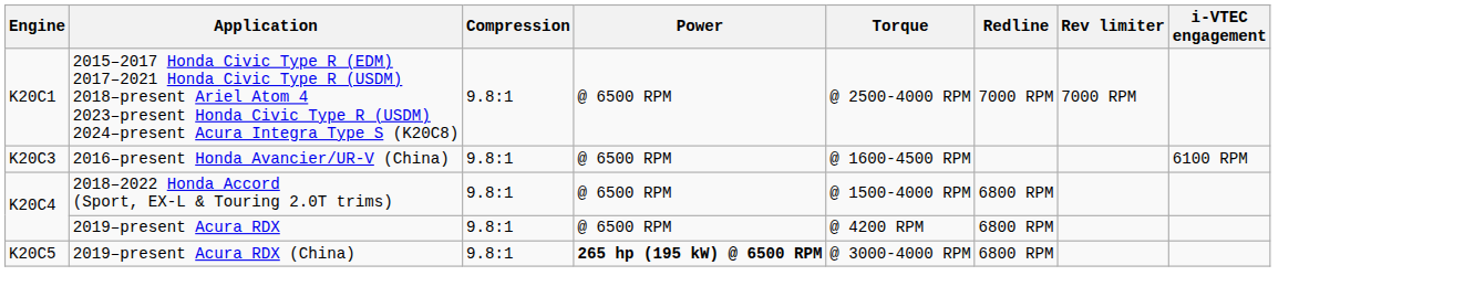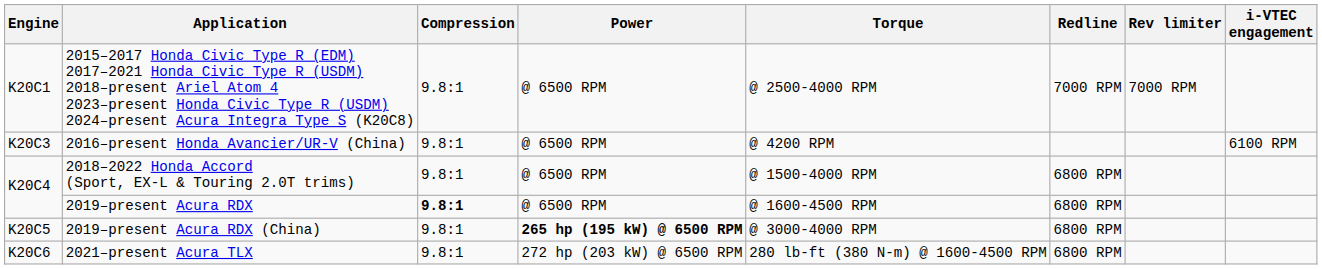 <table class="wikitable">
 <tr>
 <th>Engine</th>
 <th>Application</th>
 <th>Compression</th>
 <th>Power</th>
 <th>Torque</th>
 <th>Redline</th>
 <th>Rev limiter</th>
 <th>i-VTEC<br>engagement</th>
 </tr>
 <tr>
 <td>K20C1</td>
 <td>2015–2017 <a href='#'>Honda Civic Type R (EDM)</a><br>2017–2021 <a href='#'>Honda Civic Type R (USDM)</a><br>2018–present <a href='#'>Ariel Atom 4</a> <br>2023–present <a href='#'>Honda Civic Type R (USDM)</a><br>2024–present <a href='#'>Acura Integra Type S</a> (K20C8)</td>
 <td>9.8:1</td>
 <td> @ 6500 RPM</td>
 <td> @ 2500-4000 RPM</td>
 <td>7000 RPM</td>
 <td>7000 RPM</td>
 <td></td>
 </tr>
 <tr>
 <td>K20C3</td>
 <td>2016–present <a href='#'>Honda Avancier/UR-V</a> (China)</td>
 <td>9.8:1</td>
 <td> @ 6500 RPM</td>
-<td> @ 1600-4500 RPM</td>
+<td> @ 4200 RPM</td>
 <td></td>
 <td></td>
 <td>6100 RPM</td>
 </tr>
 <tr>
 <td rowspan="2">K20C4</td>
 <td>2018–2022 <a href='#'>Honda Accord</a><br>(Sport, EX-L & Touring 2.0T trims)</td>
 <td>9.8:1</td>
 <td> @ 6500 RPM</td>
 <td> @ 1500-4000 RPM</td>
 <td>6800 RPM</td>
 <td></td>
 <td></td>
 </tr>
 <tr>
 <td>2019–present <a href='#'>Acura RDX</a><br></td>
-<td>9.8:1</td>
+<td><strong>9.8:1</strong></td>
 <td> @ 6500 RPM</td>
-<td> @ 4200 RPM</td>
+<td> @ 1600-4500 RPM</td>
 <td>6800 RPM</td>
 <td></td>
 <td></td>
 </tr>
 <tr>
 <td>K20C5</td>
 <td>2019–present <a href='#'>Acura RDX</a> (China)</td>
 <td>9.8:1</td>
 <td><strong>265 hp (195 kW) @ 6500 RPM</strong></td>
 <td> @ 3000-4000 RPM</td>
 <td>6800 RPM</td>
 <td></td>
 <td></td>
 </tr>
+<tr>
+<td>K20C6</td>
+<td>2021–present <a href='#'>Acura TLX</a></td>
+<td>9.8:1</td>
+<td>272 hp (203 kW) @ 6500 RPM</td>
+<td>280 lb-ft (380 N-m) @ 1600-4500 RPM</td>
+<td>6800 RPM</td>
+<td></td>
+<td></td>
+</tr>
 </table>
